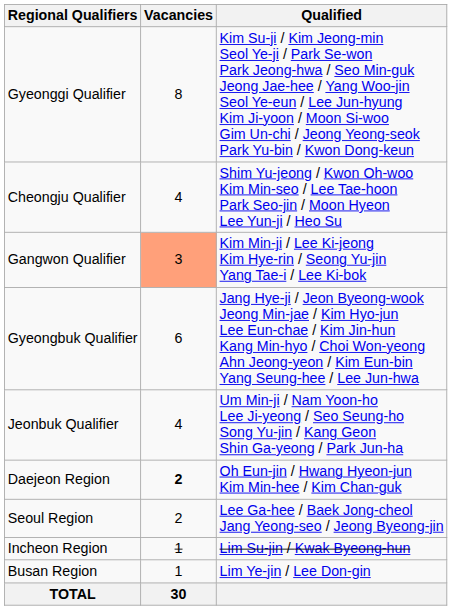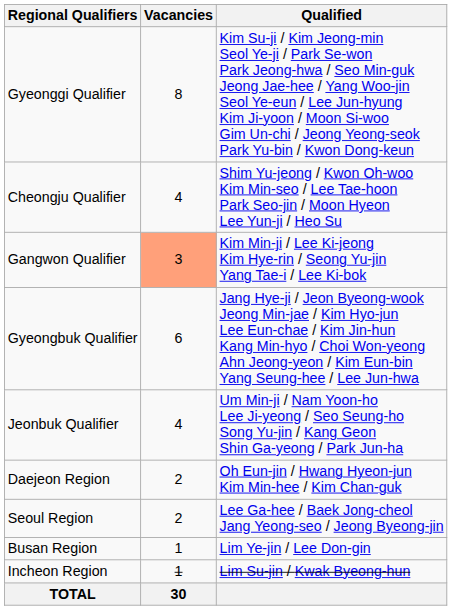 <table class="wikitable" border="1">
 <tr>
 <th>Regional Qualifiers</th>
 <th>Vacancies</th>
 <th>Qualified</th>
 </tr>
 <tr>
 <td> Gyeonggi Qualifier</td>
 <td align=center>8</td>
 <td><a href='#'>Kim Su-ji</a> / <a href='#'>Kim Jeong-min</a> <br> <a href='#'>Seol Ye-ji</a> / <a href='#'>Park Se-won</a> <br> <a href='#'>Park Jeong-hwa</a> / <a href='#'>Seo Min-guk</a> <br> <a href='#'>Jeong Jae-hee</a> / <a href='#'>Yang Woo-jin</a> <br> <a href='#'>Seol Ye-eun</a> / <a href='#'>Lee Jun-hyung</a> <br> <a href='#'>Kim Ji-yoon</a> / <a href='#'>Moon Si-woo</a> <br> <a href='#'>Gim Un-chi</a> / <a href='#'>Jeong Yeong-seok</a> <br> <a href='#'>Park Yu-bin</a> / <a href='#'>Kwon Dong-keun</a></td>
 </tr>
 <tr>
 <td> Cheongju Qualifier</td>
 <td align=center>4</td>
 <td><a href='#'>Shim Yu-jeong</a> / <a href='#'>Kwon Oh-woo</a> <br> <a href='#'>Kim Min-seo</a> / <a href='#'>Lee Tae-hoon</a> <br> <a href='#'>Park Seo-jin</a> / <a href='#'>Moon Hyeon</a> <br> <a href='#'>Lee Yun-ji</a> / <a href='#'>Heo Su</a></td>
 </tr>
 <tr>
 <td> Gangwon Qualifier</td>
 <td align=center style="background: lightsalmon;">3</td>
 <td><a href='#'>Kim Min-ji</a> / <a href='#'>Lee Ki-jeong</a> <br> <a href='#'>Kim Hye-rin</a> / <a href='#'>Seong Yu-jin</a> <br> <a href='#'>Yang Tae-i</a> / <a href='#'>Lee Ki-bok</a></td>
 </tr>
 <tr>
 <td> Gyeongbuk Qualifier</td>
 <td align=center>6</td>
 <td><a href='#'>Jang Hye-ji</a> / <a href='#'>Jeon Byeong-wook</a> <br> <a href='#'>Jeong Min-jae</a> / <a href='#'>Kim Hyo-jun</a> <br> <a href='#'>Lee Eun-chae</a> / <a href='#'>Kim Jin-hun</a> <br> <a href='#'>Kang Min-hyo</a> / <a href='#'>Choi Won-yeong</a> <br> <a href='#'>Ahn Jeong-yeon</a> / <a href='#'>Kim Eun-bin</a> <br> <a href='#'>Yang Seung-hee</a> / <a href='#'>Lee Jun-hwa</a></td>
 </tr>
 <tr>
 <td> Jeonbuk Qualifier</td>
 <td align=center>4</td>
 <td><a href='#'>Um Min-ji</a> / <a href='#'>Nam Yoon-ho</a> <br> <a href='#'>Lee Ji-yeong</a> / <a href='#'>Seo Seung-ho</a> <br> <a href='#'>Song Yu-jin</a> / <a href='#'>Kang Geon</a> <br> <a href='#'>Shin Ga-yeong</a> / <a href='#'>Park Jun-ha</a></td>
 </tr>
 <tr>
 <td> Daejeon Region</td>
-<td align=center><strong>2</strong></td>
+<td align=center>2</td>
 <td><a href='#'>Oh Eun-jin</a> / <a href='#'>Hwang Hyeon-jun</a> <br> <a href='#'>Kim Min-hee</a> / <a href='#'>Kim Chan-guk</a></td>
 </tr>
 <tr>
 <td> Seoul Region</td>
 <td align=center>2</td>
 <td><a href='#'>Lee Ga-hee</a> / <a href='#'>Baek Jong-cheol</a> <br> <a href='#'>Jang Yeong-seo</a> / <a href='#'>Jeong Byeong-jin</a></td>
 </tr>
 <tr>
+<td> Busan Region</td>
+<td align=center>1</td>
+<td><a href='#'>Lim Ye-jin</a> / <a href='#'>Lee Don-gin</a></td>
+</tr>
+<tr>
 <td> Incheon Region</td>
 <td align=center><s>1</s></td>
 <td><s><a href='#'>Lim Su-jin</a> / <a href='#'>Kwak Byeong-hun</a></s></td>
-</tr>
-<tr>
-<td> Busan Region</td>
-<td align=center>1</td>
-<td><a href='#'>Lim Ye-jin</a> / <a href='#'>Lee Don-gin</a></td>
 </tr>
 <tr>
 <th>TOTAL</th>
 <th>30</th>
 <th></th>
 </tr>
 </table>
